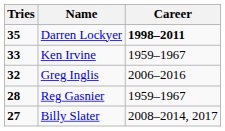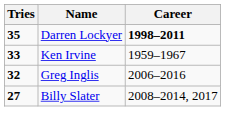 <table class="wikitable">
 <tr>
 <th>Tries</th>
 <th>Name</th>
 <th>Career</th>
 </tr>
 <tr>
 <td><strong>35</strong></td>
 <td><a href='#'>Darren Lockyer</a></td>
 <td><strong>1998–2011</strong></td>
 </tr>
 <tr>
 <td><strong>33</strong></td>
 <td><a href='#'>Ken Irvine</a></td>
 <td>1959–1967</td>
 </tr>
 <tr>
 <td><strong>32</strong></td>
 <td><a href='#'>Greg Inglis</a></td>
 <td>2006–2016</td>
 </tr>
 <tr>
-<td><strong>28</strong></td>
-<td><a href='#'>Reg Gasnier</a></td>
-<td>1959–1967</td>
-</tr>
-<tr>
 <td><strong>27</strong></td>
 <td><a href='#'>Billy Slater</a></td>
 <td>2008–2014, 2017</td>
 </tr>
 </table>
